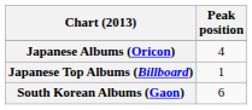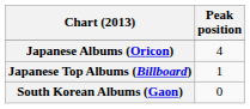 <table class="wikitable sortable plainrowheaders" style="text-align:center;">
 <tr>
 <th scope="col">Chart (2013)</th>
 <th scope="col">Peak<br>position</th>
 </tr>
 <tr>
 </tr>
 <tr>
 <th scope="row">Japanese Albums (<a href='#'>Oricon</a>)</th>
 <td>4</td>
 </tr>
 <tr>
 <th scope="row">Japanese Top Albums (<em><a href='#'>Billboard</a></em>)</th>
 <td>1</td>
 </tr>
 <tr>
 <th scope="row">South Korean Albums (<a href='#'>Gaon</a>)</th>
-<td>6</td>
+<td>0</td>
 </tr>
 </table>
